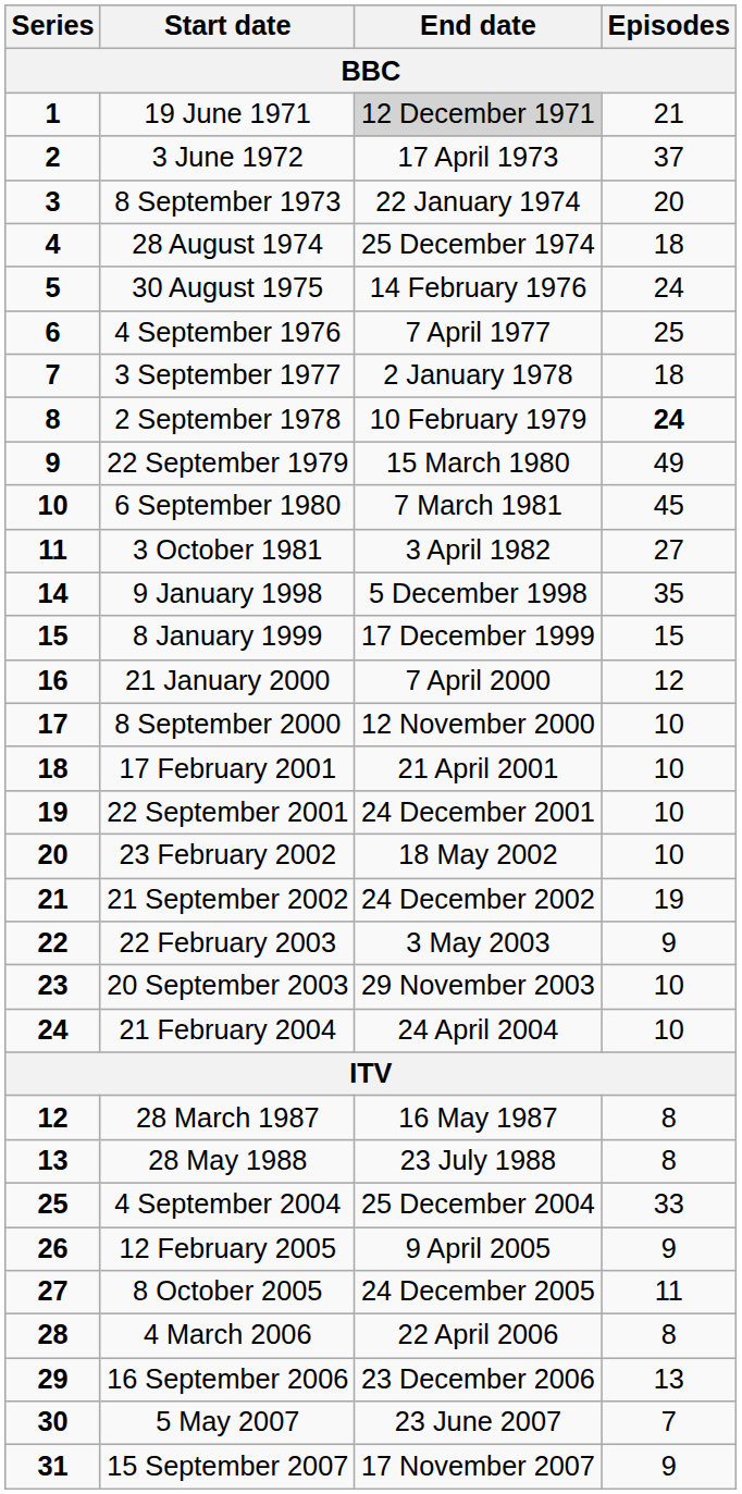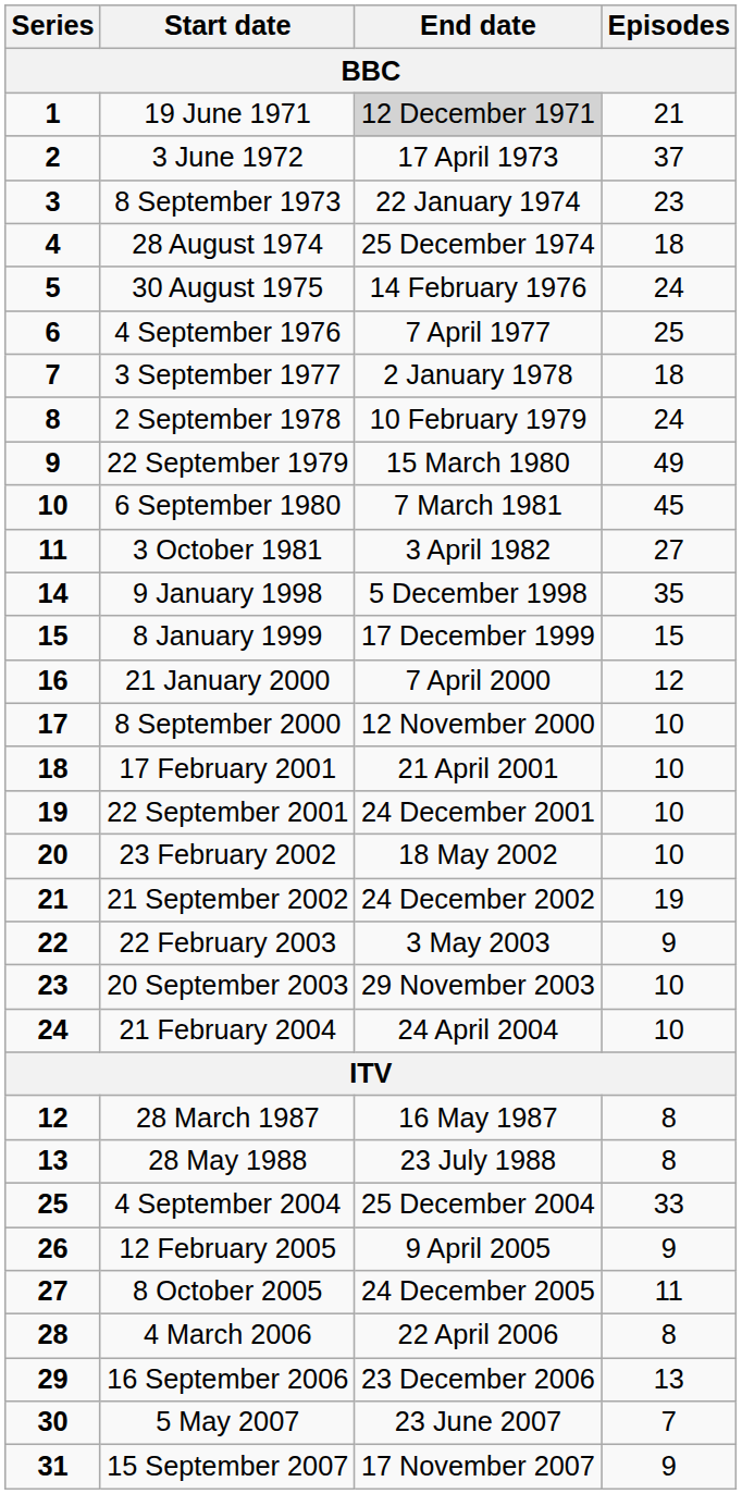 <table class="wikitable" style="text-align:center;">
 <tr>
 <th>Series</th>
 <th>Start date</th>
 <th>End date</th>
 <th>Episodes</th>
 </tr>
 <tr>
 <th colspan=4>BBC</th>
 </tr>
 <tr>
 <td><strong>1</strong></td>
 <td>19 June 1971</td>
 <td style="background: lightgrey;">12 December 1971</td>
 <td>21</td>
 </tr>
 <tr>
 <td><strong>2</strong></td>
 <td>3 June 1972</td>
 <td>17 April 1973</td>
 <td>37</td>
 </tr>
 <tr>
 <td><strong>3</strong></td>
 <td>8 September 1973</td>
 <td>22 January 1974</td>
-<td>20</td>
+<td>23</td>
 </tr>
 <tr>
 <td><strong>4</strong></td>
 <td>28 August 1974</td>
 <td>25 December 1974</td>
 <td>18</td>
 </tr>
 <tr>
 <td><strong>5</strong></td>
 <td>30 August 1975</td>
 <td>14 February 1976</td>
 <td>24</td>
 </tr>
 <tr>
 <td><strong>6</strong></td>
 <td>4 September 1976</td>
 <td>7 April 1977</td>
 <td>25</td>
 </tr>
 <tr>
 <td><strong>7</strong></td>
 <td>3 September 1977</td>
 <td>2 January 1978</td>
 <td>18</td>
 </tr>
 <tr>
 <td><strong>8</strong></td>
 <td>2 September 1978</td>
 <td>10 February 1979</td>
-<td><strong>24</strong></td>
+<td>24</td>
 </tr>
 <tr>
 <td><strong>9</strong></td>
 <td>22 September 1979</td>
 <td>15 March 1980</td>
 <td>49</td>
 </tr>
 <tr>
 <td><strong>10</strong></td>
 <td>6 September 1980</td>
 <td>7 March 1981</td>
 <td>45</td>
 </tr>
 <tr>
 <td><strong>11</strong></td>
 <td>3 October 1981</td>
 <td>3 April 1982</td>
 <td>27</td>
 </tr>
 <tr>
 <td><strong>14</strong></td>
 <td>9 January 1998</td>
 <td>5 December 1998</td>
 <td>35</td>
 </tr>
 <tr>
 <td><strong>15</strong></td>
 <td>8 January 1999</td>
 <td>17 December 1999</td>
 <td>15</td>
 </tr>
 <tr>
 <td><strong>16</strong></td>
 <td>21 January 2000</td>
 <td>7 April 2000</td>
 <td>12</td>
 </tr>
 <tr>
 <td><strong>17</strong></td>
 <td>8 September 2000</td>
 <td>12 November 2000</td>
 <td>10</td>
 </tr>
 <tr>
 <td><strong>18</strong></td>
 <td>17 February 2001</td>
 <td>21 April 2001</td>
 <td>10</td>
 </tr>
 <tr>
 <td><strong>19</strong></td>
 <td>22 September 2001</td>
 <td>24 December 2001</td>
 <td>10</td>
 </tr>
 <tr>
 <td><strong>20</strong></td>
 <td>23 February 2002</td>
 <td>18 May 2002</td>
 <td>10</td>
 </tr>
 <tr>
 <td><strong>21</strong></td>
 <td>21 September 2002</td>
 <td>24 December 2002</td>
 <td>19</td>
 </tr>
 <tr>
 <td><strong>22</strong></td>
 <td>22 February 2003</td>
 <td>3 May 2003</td>
 <td>9</td>
 </tr>
 <tr>
 <td><strong>23</strong></td>
 <td>20 September 2003</td>
 <td>29 November 2003</td>
 <td>10</td>
 </tr>
 <tr>
 <td><strong>24</strong></td>
 <td>21 February 2004</td>
 <td>24 April 2004</td>
 <td>10</td>
 </tr>
 <tr>
 <th colspan=4>ITV</th>
 </tr>
 <tr>
 <td><strong>12</strong></td>
 <td>28 March 1987</td>
 <td>16 May 1987</td>
 <td>8</td>
 </tr>
 <tr>
 <td><strong>13</strong></td>
 <td>28 May 1988</td>
 <td>23 July 1988</td>
 <td>8</td>
 </tr>
 <tr>
 <td><strong>25</strong></td>
 <td>4 September 2004</td>
 <td>25 December 2004</td>
 <td>33</td>
 </tr>
 <tr>
 <td><strong>26</strong></td>
 <td>12 February 2005</td>
 <td>9 April 2005</td>
 <td>9</td>
 </tr>
 <tr>
 <td><strong>27</strong></td>
 <td>8 October 2005</td>
 <td>24 December 2005</td>
 <td>11</td>
 </tr>
 <tr>
 <td><strong>28</strong></td>
 <td>4 March 2006</td>
 <td>22 April 2006</td>
 <td>8</td>
 </tr>
 <tr>
 <td><strong>29</strong></td>
 <td>16 September 2006</td>
 <td>23 December 2006</td>
 <td>13</td>
 </tr>
 <tr>
 <td><strong>30</strong></td>
 <td>5 May 2007</td>
 <td>23 June 2007</td>
 <td>7</td>
 </tr>
 <tr>
 <td><strong>31</strong></td>
 <td>15 September 2007</td>
 <td>17 November 2007</td>
 <td>9</td>
 </tr>
 </table>
